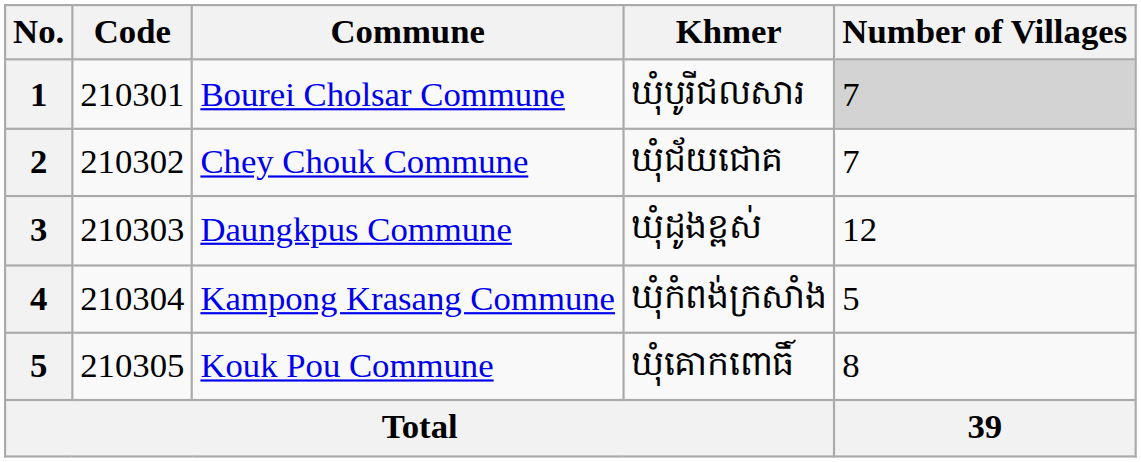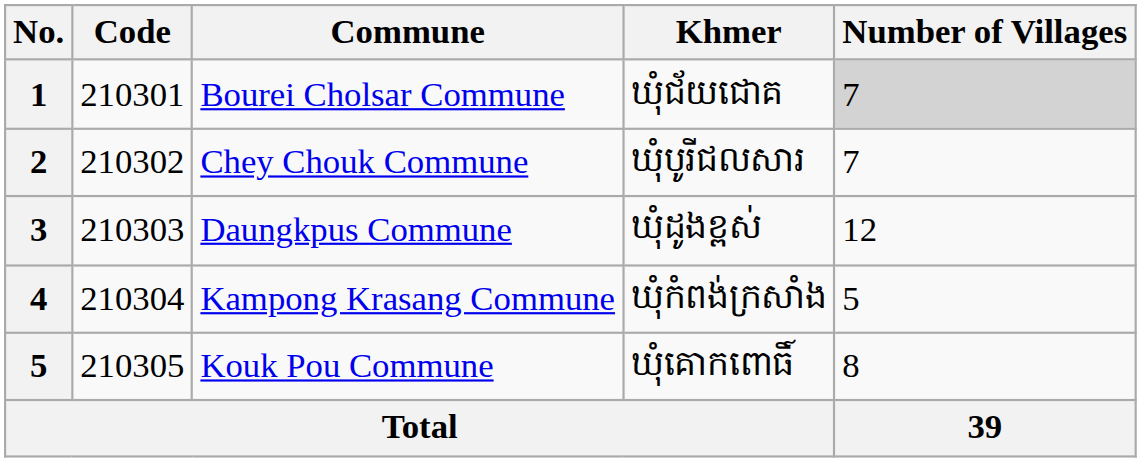 <table class="wikitable sortable mw-collapsible">
 <tr>
 <th>No.</th>
 <th>Code</th>
 <th>Commune</th>
 <th>Khmer</th>
 <th>Number of Villages</th>
 </tr>
 <tr>
 <th>1</th>
 <td>210301</td>
 <td><a href='#'>Bourei Cholsar Commune</a></td>
-<td>ឃុំបូរីជលសារ</td>
+<td>ឃុំជ័យជោគ</td>
 <td style="background: lightgrey;">7</td>
 </tr>
 <tr>
 <th>2</th>
 <td>210302</td>
 <td><a href='#'>Chey Chouk Commune</a></td>
-<td>ឃុំជ័យជោគ</td>
+<td>ឃុំបូរីជលសារ</td>
 <td>7</td>
 </tr>
 <tr>
 <th>3</th>
 <td>210303</td>
 <td><a href='#'>Daungkpus Commune</a></td>
 <td>ឃុំដូងខ្ពស់</td>
 <td>12</td>
 </tr>
 <tr>
 <th>4</th>
 <td>210304</td>
 <td><a href='#'>Kampong Krasang Commune</a></td>
 <td>ឃុំកំពង់ក្រសាំង</td>
 <td>5</td>
 </tr>
 <tr>
 <th>5</th>
 <td>210305</td>
 <td><a href='#'>Kouk Pou Commune</a></td>
 <td>ឃុំគោកពោធិ៍</td>
 <td>8</td>
 </tr>
 <tr>
 <th colspan="4">Total</th>
 <th>39</th>
 </tr>
 </table>
